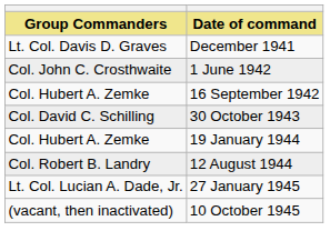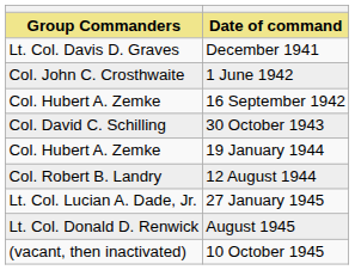 <table class="wikitable">
 <tr>
 <th></th>
 <th></th>
 </tr>
 <tr style="background: khaki">
 <td align=center><strong>Group Commanders</strong></td>
 <td align=center><strong>Date of command</strong></td>
 </tr>
 <tr>
 <td>Lt. Col. Davis D. Graves</td>
 <td>December 1941</td>
 </tr>
 <tr style="background:#eee;">
 <td>Col. John C. Crosthwaite</td>
 <td>1 June 1942</td>
 </tr>
 <tr>
 <td>Col. Hubert A. Zemke</td>
 <td>16 September 1942</td>
 </tr>
 <tr style="background:#eee;">
 <td>Col. David C. Schilling</td>
 <td>30 October 1943</td>
 </tr>
 <tr>
 <td>Col. Hubert A. Zemke</td>
 <td>19 January 1944</td>
 </tr>
 <tr style="background:#eee;">
 <td>Col. Robert B. Landry</td>
 <td>12 August 1944</td>
 </tr>
 <tr>
 <td>Lt. Col. Lucian A. Dade, Jr.</td>
 <td>27 January 1945</td>
 </tr>
+<tr style="background:#eee;">
+<td>Lt. Col. Donald D. Renwick</td>
+<td>August 1945</td>
+</tr>
 <tr>
 <td>(vacant, then inactivated)</td>
 <td>10 October 1945</td>
 </tr>
 </table>
